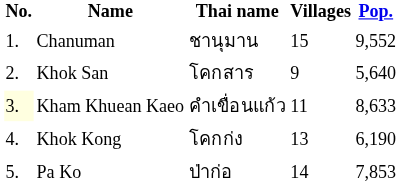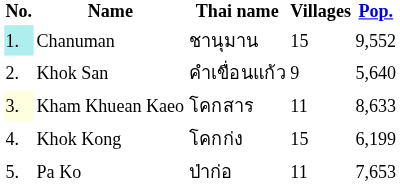 <table>
 <tr>
 <th>No.</th>
 <th>Name</th>
 <th>Thai name</th>
 <th>Villages</th>
 <th><a href='#'>Pop.</a></th>
 </tr>
 <tr>
-<td>1.</td>
+<td style="background: paleturquoise;">1.</td>
 <td>Chanuman</td>
 <td>ชานุมาน</td>
 <td>15</td>
 <td>9,552</td>
 <td></td>
 </tr>
 <tr>
 <td>2.</td>
 <td>Khok San</td>
-<td>โคกสาร</td>
+<td>คำเขื่อนแก้ว</td>
 <td>9</td>
 <td>5,640</td>
 <td></td>
 </tr>
 <tr>
 <td style="background: lightyellow;">3.</td>
 <td>Kham Khuean Kaeo</td>
-<td>คำเขื่อนแก้ว</td>
+<td>โคกสาร</td>
 <td>11</td>
 <td>8,633</td>
 <td></td>
 </tr>
 <tr>
 <td>4.</td>
 <td>Khok Kong</td>
 <td>โคกก่ง</td>
-<td>13</td>
-<td>6,190</td>
+<td>15</td>
+<td>6,199</td>
 <td></td>
 </tr>
 <tr>
 <td>5.</td>
 <td>Pa Ko</td>
 <td>ป่าก่อ</td>
-<td>14</td>
-<td>7,853</td>
+<td>11</td>
+<td>7,653</td>
 <td></td>
 </tr>
 </table>
